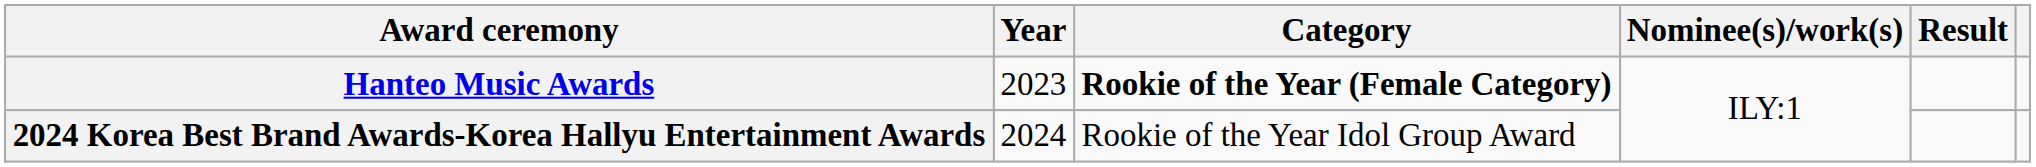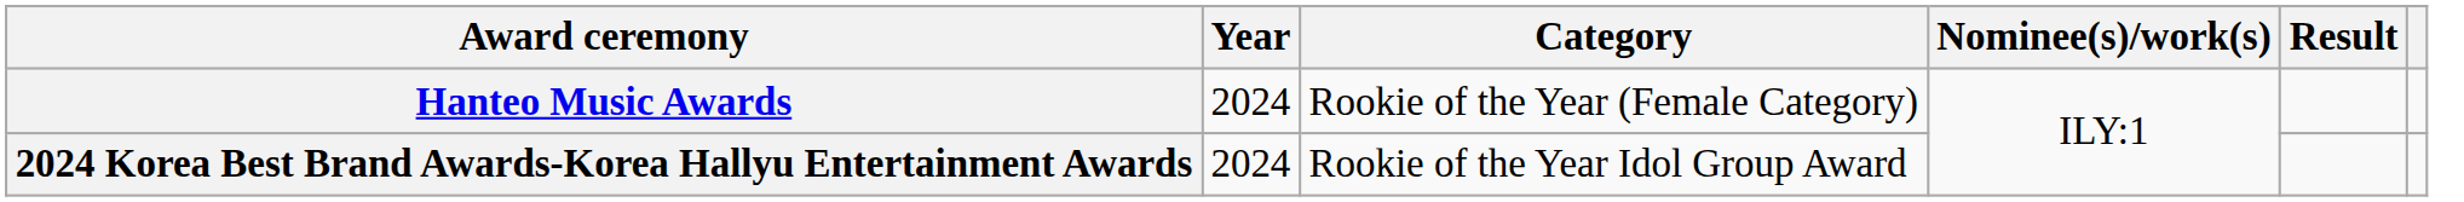 <table class="wikitable sortable plainrowheaders" style="text-align:left">
 <tr>
 <th scope="col">Award ceremony</th>
 <th scope="col">Year</th>
 <th scope="col">Category</th>
 <th scope="col">Nominee(s)/work(s)</th>
 <th scope="col">Result</th>
 <th scope="col" class="unsortable"></th>
 </tr>
 <tr>
 <th scope="row"><a href='#'>Hanteo Music Awards</a></th>
-<td rowspan="1">2023</td>
-<td><strong>Rookie of the Year (Female Category)</strong></td>
+<td rowspan="1">2024</td>
+<td>Rookie of the Year (Female Category)</td>
 <td align="center" rowspan="2">ILY:1</td>
 <td></td>
 <td style="text-align:center"></td>
 </tr>
 <tr>
 <th scope="row">2024 Korea Best Brand Awards-Korea Hallyu Entertainment Awards</th>
 <td>2024</td>
 <td>Rookie of the Year Idol Group Award</td>
 <td></td>
 <td></td>
 </tr>
 </table>
